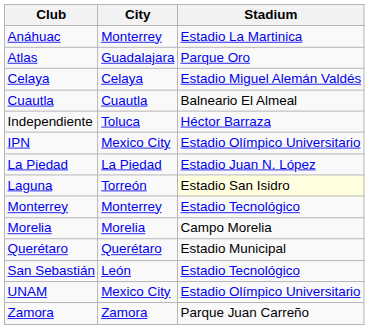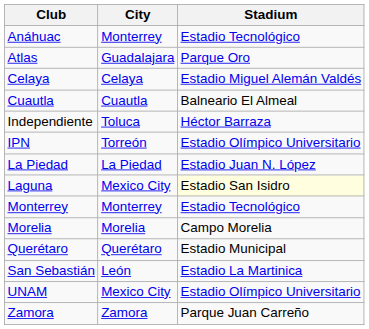 <table class="wikitable sortable">
 <tr>
 <th>Club</th>
 <th>City</th>
 <th>Stadium</th>
 </tr>
 <tr>
 <td><a href='#'>Anáhuac</a></td>
 <td><a href='#'>Monterrey</a></td>
-<td><a href='#'>Estadio La Martinica</a></td>
+<td><a href='#'>Estadio Tecnológico</a></td>
 </tr>
 <tr>
 <td><a href='#'>Atlas</a></td>
 <td><a href='#'>Guadalajara</a></td>
 <td><a href='#'>Parque Oro</a></td>
 </tr>
 <tr>
 <td><a href='#'>Celaya</a></td>
 <td><a href='#'>Celaya</a></td>
 <td><a href='#'>Estadio Miguel Alemán Valdés</a></td>
 </tr>
 <tr>
 <td><a href='#'>Cuautla</a></td>
 <td><a href='#'>Cuautla</a></td>
 <td>Balneario El Almeal</td>
 </tr>
 <tr>
 <td>Independiente</td>
 <td><a href='#'>Toluca</a></td>
 <td><a href='#'>Héctor Barraza</a></td>
 </tr>
 <tr>
 <td><a href='#'>IPN</a></td>
-<td><a href='#'>Mexico City</a></td>
+<td><a href='#'>Torreón</a></td>
 <td><a href='#'>Estadio Olímpico Universitario</a></td>
 </tr>
 <tr>
 <td><a href='#'>La Piedad</a></td>
 <td><a href='#'>La Piedad</a></td>
 <td><a href='#'>Estadio Juan N. López</a></td>
 </tr>
 <tr>
 <td><a href='#'>Laguna</a></td>
-<td><a href='#'>Torreón</a></td>
+<td><a href='#'>Mexico City</a></td>
 <td style="background: lightyellow;">Estadio San Isidro</td>
 </tr>
 <tr>
 <td><a href='#'>Monterrey</a></td>
 <td><a href='#'>Monterrey</a></td>
 <td><a href='#'>Estadio Tecnológico</a></td>
 </tr>
 <tr>
 <td><a href='#'>Morelia</a></td>
 <td><a href='#'>Morelia</a></td>
 <td>Campo Morelia</td>
 </tr>
 <tr>
 <td><a href='#'>Querétaro</a></td>
 <td><a href='#'>Querétaro</a></td>
 <td>Estadio Municipal</td>
 </tr>
 <tr>
 <td><a href='#'>San Sebastián</a></td>
 <td><a href='#'>León</a></td>
-<td><a href='#'>Estadio Tecnológico</a></td>
+<td><a href='#'>Estadio La Martinica</a></td>
 </tr>
 <tr>
 <td><a href='#'>UNAM</a></td>
 <td><a href='#'>Mexico City</a></td>
 <td><a href='#'>Estadio Olímpico Universitario</a></td>
 </tr>
 <tr>
 <td><a href='#'>Zamora</a></td>
 <td><a href='#'>Zamora</a></td>
 <td>Parque Juan Carreño</td>
 </tr>
 </table>
